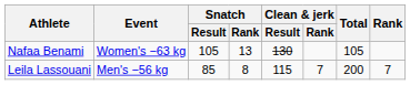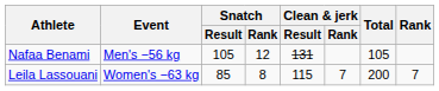 <table class="wikitable" style="font-size:90%">
 <tr>
 <th rowspan="2">Athlete</th>
 <th rowspan="2">Event</th>
 <th colspan="2">Snatch</th>
 <th colspan="2">Clean & jerk</th>
 <th rowspan="2">Total</th>
 <th rowspan="2">Rank</th>
 </tr>
 <tr style="font-size:95%">
 <th>Result</th>
 <th>Rank</th>
 <th>Result</th>
 <th>Rank</th>
 </tr>
 <tr align=center>
 <td align=left><a href='#'>Nafaa Benami</a></td>
-<td align=left><a href='#'>Women's −63 kg</a></td>
+<td align=left><a href='#'>Men's −56 kg</a></td>
 <td>105</td>
-<td>13</td>
-<td><s>130</s></td>
+<td>12</td>
+<td><s>131</s></td>
 <td></td>
 <td>105</td>
 <td></td>
 </tr>
 <tr align=center>
 <td align=left><a href='#'>Leila Lassouani</a></td>
-<td align=left><a href='#'>Men's −56 kg</a></td>
+<td align=left><a href='#'>Women's −63 kg</a></td>
 <td>85</td>
 <td>8</td>
 <td>115</td>
 <td>7</td>
 <td>200</td>
 <td>7</td>
 </tr>
 </table>
